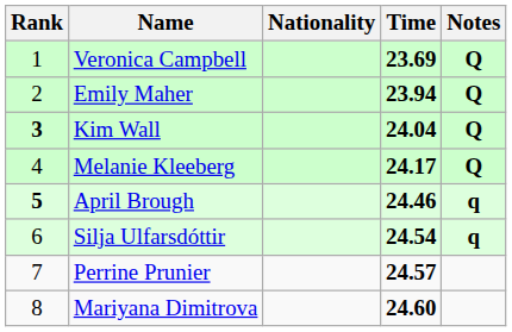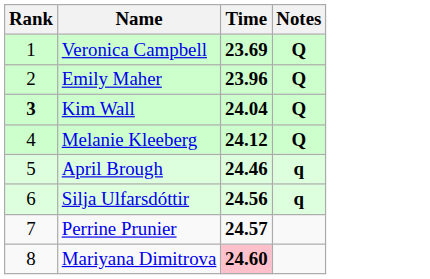 <table class="wikitable sortable" style="text-align:center">
 <tr>
 <th>Rank</th>
 <th>Name</th>
-<th>Nationality</th>
 <th>Time</th>
 <th>Notes</th>
 </tr>
 <tr bgcolor=ccffcc>
 <td>1</td>
 <td align=left><a href='#'>Veronica Campbell</a></td>
-<td align=left></td>
 <td><strong>23.69</strong></td>
 <td><strong>Q</strong></td>
 </tr>
 <tr bgcolor=ccffcc>
 <td>2</td>
 <td align=left><a href='#'>Emily Maher</a></td>
-<td align=left></td>
-<td><strong>23.94</strong></td>
+<td><strong>23.96</strong></td>
 <td><strong>Q</strong></td>
 </tr>
 <tr bgcolor=ccffcc>
 <td><strong>3</strong></td>
 <td align=left><a href='#'>Kim Wall</a></td>
-<td align=left></td>
 <td><strong>24.04</strong></td>
 <td><strong>Q</strong></td>
 </tr>
 <tr bgcolor=ccffcc>
 <td>4</td>
 <td align=left><a href='#'>Melanie Kleeberg</a></td>
-<td align=left></td>
-<td><strong>24.17</strong></td>
+<td><strong>24.12</strong></td>
 <td><strong>Q</strong></td>
 </tr>
 <tr bgcolor=ddffdd>
-<td><strong>5</strong></td>
+<td>5</td>
 <td align=left><a href='#'>April Brough</a></td>
-<td align=left></td>
 <td><strong>24.46</strong></td>
 <td><strong>q</strong></td>
 </tr>
 <tr bgcolor=ddffdd>
 <td>6</td>
 <td align=left><a href='#'>Silja Ulfarsdóttir</a></td>
-<td align=left></td>
-<td><strong>24.54</strong></td>
+<td><strong>24.56</strong></td>
 <td><strong>q</strong></td>
 </tr>
 <tr>
 <td>7</td>
 <td align=left><a href='#'>Perrine Prunier</a></td>
-<td align=left></td>
 <td><strong>24.57</strong></td>
 <td></td>
 </tr>
 <tr>
 <td>8</td>
 <td align=left><a href='#'>Mariyana Dimitrova</a></td>
-<td align=left></td>
-<td><strong>24.60</strong></td>
+<td style="background: pink;"><strong>24.60</strong></td>
 <td></td>
 </tr>
 </table>
